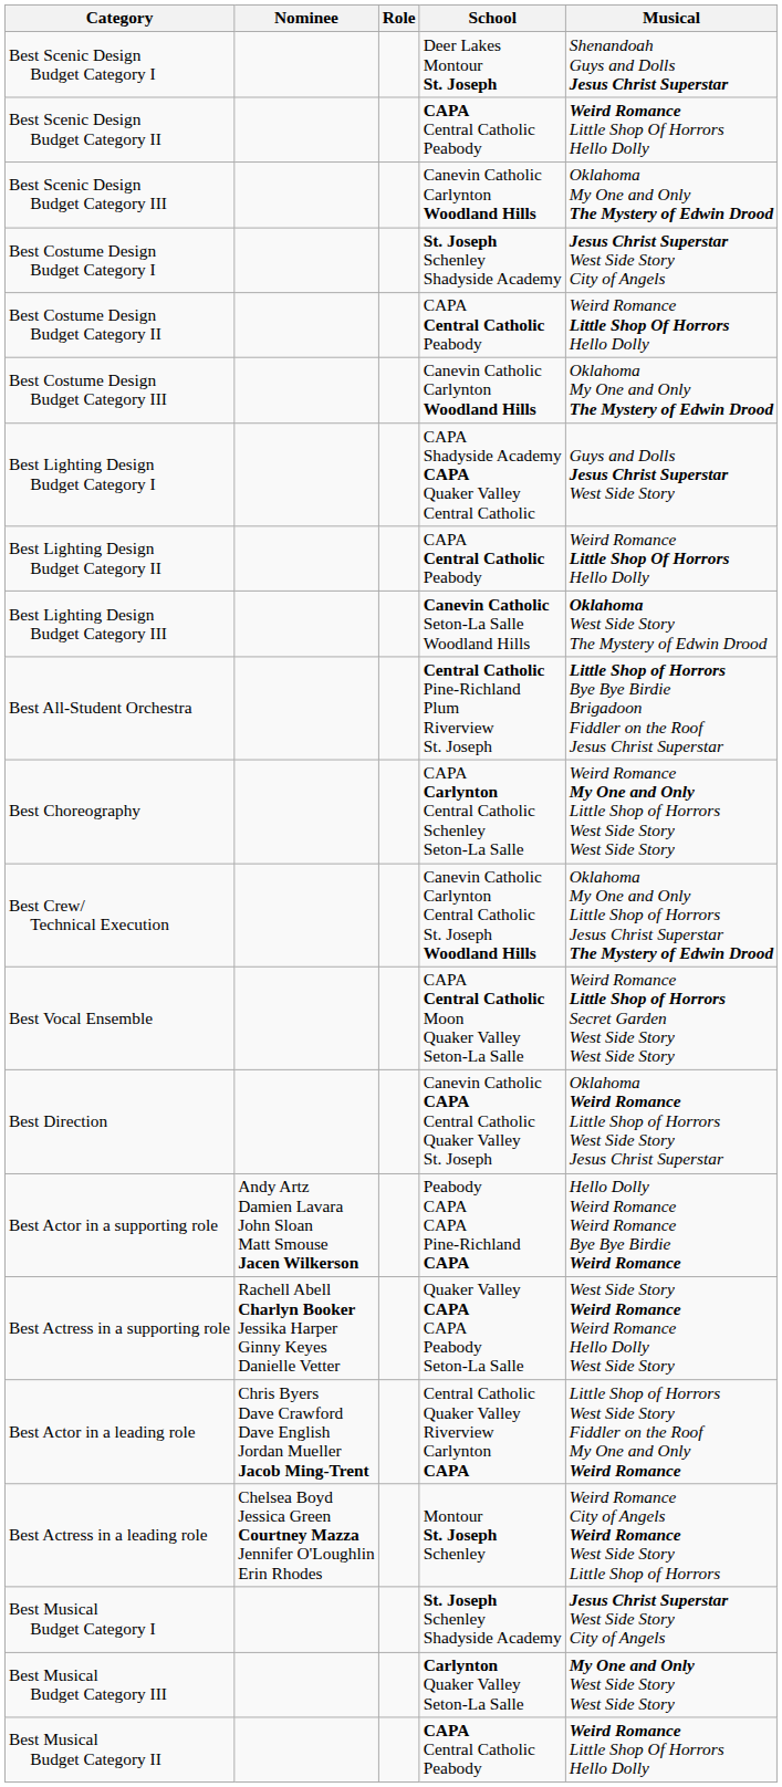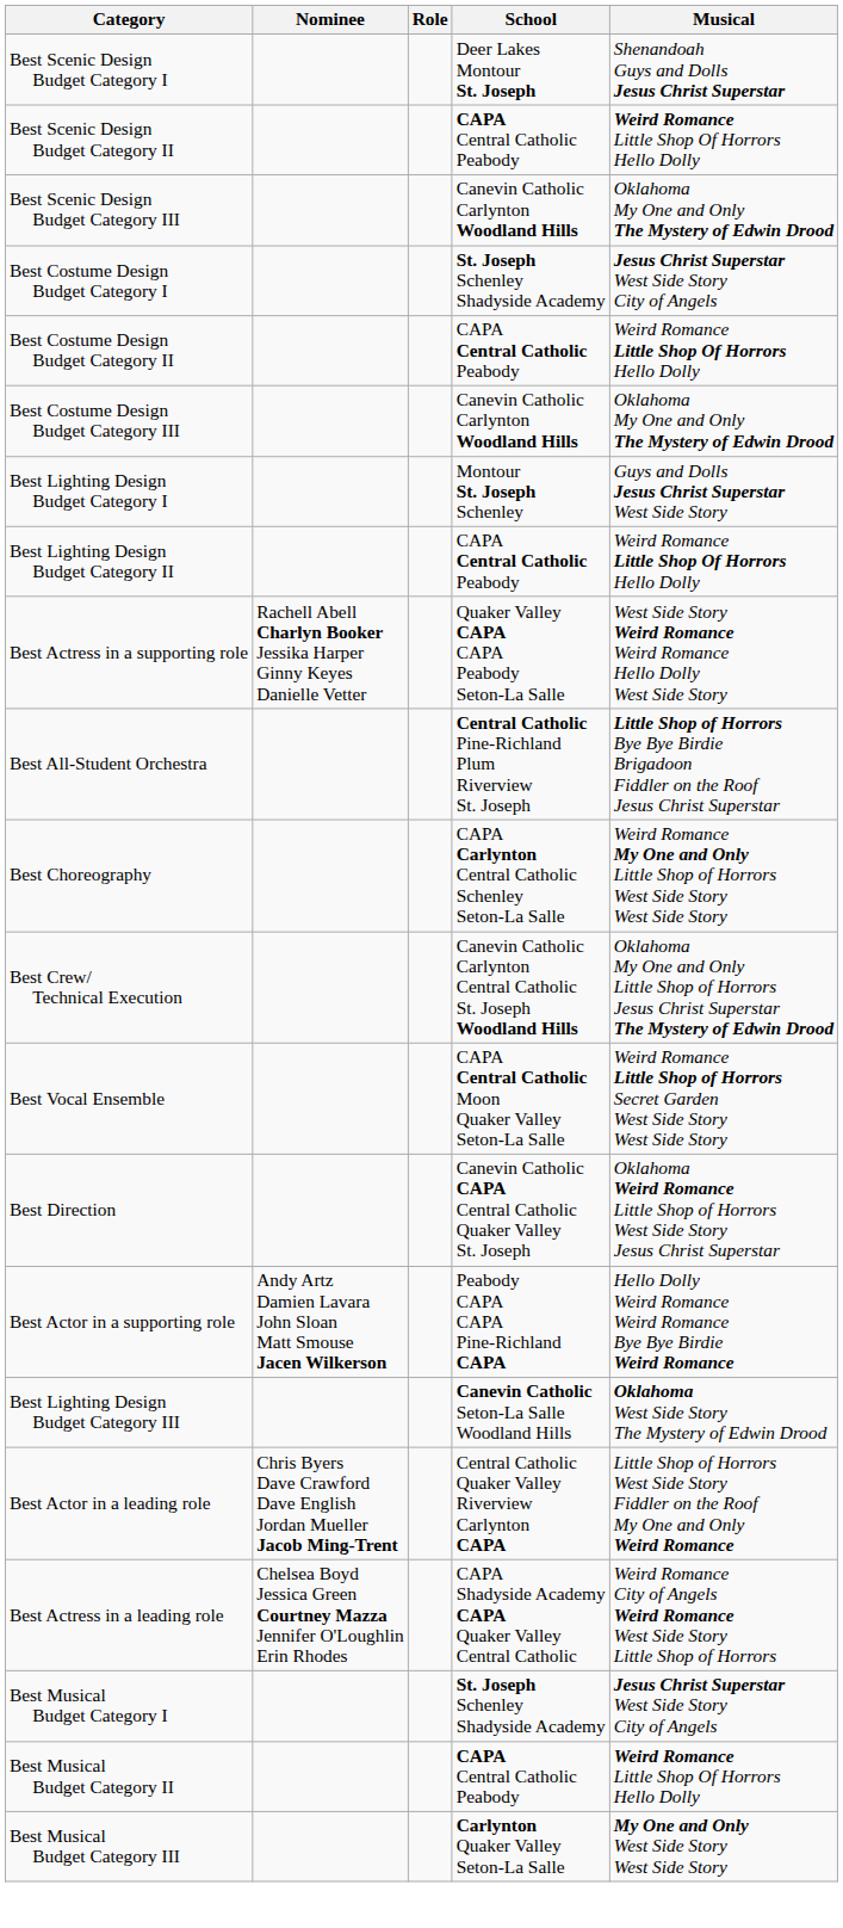 <table class="wikitable">
 <tr>
 <th>Category</th>
 <th>Nominee</th>
 <th>Role</th>
 <th>School</th>
 <th>Musical</th>
 </tr>
 <tr>
 <td>Best Scenic Design<br>     Budget Category I</td>
 <td></td>
 <td></td>
 <td>Deer Lakes<br>Montour<br><strong>St. Joseph</strong></td>
 <td><em>Shenandoah</em><br><em>Guys and Dolls</em><br><strong><em>Jesus Christ Superstar</em></strong></td>
 </tr>
 <tr>
 <td>Best Scenic Design<br>     Budget Category II</td>
 <td></td>
 <td></td>
 <td><strong>CAPA</strong><br>Central Catholic<br>Peabody</td>
 <td><strong><em>Weird Romance</em></strong><br><em>Little Shop Of Horrors</em><br><em>Hello Dolly</em></td>
 </tr>
 <tr>
 <td>Best Scenic Design<br>     Budget Category III</td>
 <td></td>
 <td></td>
 <td>Canevin Catholic<br>Carlynton<br><strong>Woodland Hills</strong></td>
 <td><em>Oklahoma</em><br><em>My One and Only</em><br><strong><em>The Mystery of Edwin Drood</em></strong></td>
 </tr>
 <tr>
 <td>Best Costume Design<br>     Budget Category I</td>
 <td></td>
 <td></td>
 <td><strong>St. Joseph</strong><br>Schenley<br>Shadyside Academy</td>
 <td><strong><em>Jesus Christ Superstar</em></strong><br><em>West Side Story</em><br><em>City of Angels</em></td>
 </tr>
 <tr>
 <td>Best Costume Design<br>     Budget Category II</td>
 <td></td>
 <td></td>
 <td>CAPA<br><strong>Central Catholic</strong><br>Peabody</td>
 <td><em>Weird Romance</em><br><strong><em>Little Shop Of Horrors</em></strong><br><em>Hello Dolly</em></td>
 </tr>
 <tr>
 <td>Best Costume Design<br>     Budget Category III</td>
 <td></td>
 <td></td>
 <td>Canevin Catholic<br>Carlynton<br><strong>Woodland Hills</strong></td>
 <td><em>Oklahoma</em><br><em>My One and Only</em><br><strong><em>The Mystery of Edwin Drood</em></strong></td>
 </tr>
 <tr>
 <td>Best Lighting Design<br>     Budget Category I</td>
 <td></td>
 <td></td>
-<td>CAPA<br>Shadyside Academy<br><strong>CAPA</strong><br>Quaker Valley<br>Central Catholic</td>
+<td>Montour<br><strong>St. Joseph</strong><br>Schenley</td>
 <td><em>Guys and Dolls</em><br><strong><em>Jesus Christ Superstar</em></strong><br><em>West Side Story</em></td>
 </tr>
 <tr>
 <td>Best Lighting Design<br>     Budget Category II</td>
 <td></td>
 <td></td>
 <td>CAPA<br><strong>Central Catholic</strong><br>Peabody</td>
 <td><em>Weird Romance</em><br><strong><em>Little Shop Of Horrors</em></strong><br><em>Hello Dolly</em></td>
 </tr>
 <tr>
-<td>Best Lighting Design<br>     Budget Category III</td>
+<td>Best Actress in a supporting role</td>
+<td>Rachell Abell<br><strong>Charlyn Booker</strong><br>Jessika Harper<br>Ginny Keyes<br>Danielle Vetter</td>
 <td></td>
-<td></td>
-<td><strong>Canevin Catholic</strong><br>Seton-La Salle<br>Woodland Hills</td>
-<td><strong><em>Oklahoma</em></strong><br><em>West Side Story</em><br><em>The Mystery of Edwin Drood</em></td>
+<td>Quaker Valley<br><strong>CAPA</strong><br>CAPA<br>Peabody<br>Seton-La Salle</td>
+<td><em>West Side Story</em><br><strong><em>Weird Romance</em></strong><br><em>Weird Romance</em><br><em>Hello Dolly</em><br><em>West Side Story</em></td>
 </tr>
 <tr>
 <td>Best All-Student Orchestra</td>
 <td></td>
 <td></td>
 <td><strong>Central Catholic</strong><br>Pine-Richland<br>Plum<br>Riverview<br>St. Joseph</td>
 <td><strong><em>Little Shop of Horrors</em></strong><br><em>Bye Bye Birdie</em><br><em>Brigadoon</em><br><em>Fiddler on the Roof</em><br><em>Jesus Christ Superstar</em></td>
 </tr>
 <tr>
 <td>Best Choreography</td>
 <td></td>
 <td></td>
 <td>CAPA<br><strong>Carlynton</strong><br>Central Catholic<br>Schenley<br>Seton-La Salle</td>
 <td><em>Weird Romance</em><br><strong><em>My One and Only</em></strong><br><em>Little Shop of Horrors</em><br><em>West Side Story</em><br><em>West Side Story</em></td>
 </tr>
 <tr>
 <td>Best Crew/<br>     Technical Execution</td>
 <td></td>
 <td></td>
 <td>Canevin Catholic<br>Carlynton<br>Central Catholic<br>St. Joseph<br><strong>Woodland Hills</strong></td>
 <td><em>Oklahoma</em><br><em>My One and Only</em><br><em>Little Shop of Horrors</em><br><em>Jesus Christ Superstar</em><br><strong><em>The Mystery of Edwin Drood</em></strong></td>
 </tr>
 <tr>
 <td>Best Vocal Ensemble</td>
 <td></td>
 <td></td>
 <td>CAPA<br><strong>Central Catholic</strong><br>Moon<br>Quaker Valley<br>Seton-La Salle</td>
 <td><em>Weird Romance</em><br><strong><em>Little Shop of Horrors</em></strong><br><em>Secret Garden</em><br><em>West Side Story</em><br><em>West Side Story</em></td>
 </tr>
 <tr>
 <td>Best Direction</td>
 <td></td>
 <td></td>
 <td>Canevin Catholic<br><strong>CAPA</strong><br>Central Catholic<br>Quaker Valley<br>St. Joseph</td>
 <td><em>Oklahoma</em><br><strong><em>Weird Romance</em></strong><br><em>Little Shop of Horrors</em><br><em>West Side Story</em><br><em>Jesus Christ Superstar</em></td>
 </tr>
 <tr>
 <td>Best Actor in a supporting role</td>
 <td>Andy Artz<br>Damien Lavara<br>John Sloan<br>Matt Smouse<br><strong>Jacen Wilkerson</strong></td>
 <td></td>
 <td>Peabody<br>CAPA<br>CAPA<br>Pine-Richland<br><strong>CAPA</strong></td>
 <td><em>Hello Dolly</em><br><em>Weird Romance</em><br><em>Weird Romance</em><br><em>Bye Bye Birdie</em><br><strong><em>Weird Romance</em></strong></td>
 </tr>
 <tr>
-<td>Best Actress in a supporting role</td>
-<td>Rachell Abell<br><strong>Charlyn Booker</strong><br>Jessika Harper<br>Ginny Keyes<br>Danielle Vetter</td>
+<td>Best Lighting Design<br>     Budget Category III</td>
 <td></td>
-<td>Quaker Valley<br><strong>CAPA</strong><br>CAPA<br>Peabody<br>Seton-La Salle</td>
-<td><em>West Side Story</em><br><strong><em>Weird Romance</em></strong><br><em>Weird Romance</em><br><em>Hello Dolly</em><br><em>West Side Story</em></td>
+<td></td>
+<td><strong>Canevin Catholic</strong><br>Seton-La Salle<br>Woodland Hills</td>
+<td><strong><em>Oklahoma</em></strong><br><em>West Side Story</em><br><em>The Mystery of Edwin Drood</em></td>
 </tr>
 <tr>
 <td>Best Actor in a leading role</td>
 <td>Chris Byers<br>Dave Crawford<br>Dave English<br>Jordan Mueller<br><strong>Jacob Ming-Trent</strong></td>
 <td></td>
 <td>Central Catholic<br>Quaker Valley<br>Riverview<br>Carlynton<br><strong>CAPA</strong></td>
 <td><em>Little Shop of Horrors</em><br><em>West Side Story</em><br><em>Fiddler on the Roof</em><br><em>My One and Only</em><br><strong><em>Weird Romance</em></strong></td>
 </tr>
 <tr>
 <td>Best Actress in a leading role</td>
 <td>Chelsea Boyd<br>Jessica Green<br><strong>Courtney Mazza</strong><br>Jennifer O'Loughlin<br>Erin Rhodes</td>
 <td></td>
-<td>Montour<br><strong>St. Joseph</strong><br>Schenley</td>
+<td>CAPA<br>Shadyside Academy<br><strong>CAPA</strong><br>Quaker Valley<br>Central Catholic</td>
 <td><em>Weird Romance</em><br><em>City of Angels</em><br><strong><em>Weird Romance</em></strong><br><em>West Side Story</em><br><em>Little Shop of Horrors</em></td>
 </tr>
 <tr>
 <td>Best Musical<br>     Budget Category I</td>
 <td></td>
 <td></td>
 <td><strong>St. Joseph</strong><br>Schenley<br>Shadyside Academy</td>
 <td><strong><em>Jesus Christ Superstar</em></strong><br><em>West Side Story</em><br><em>City of Angels</em></td>
 </tr>
 <tr>
+<td>Best Musical<br>     Budget Category II</td>
+<td></td>
+<td></td>
+<td><strong>CAPA</strong><br>Central Catholic<br>Peabody</td>
+<td><strong><em>Weird Romance</em></strong><br><em>Little Shop Of Horrors</em><br><em>Hello Dolly</em></td>
+</tr>
+<tr>
 <td>Best Musical<br>     Budget Category III</td>
 <td></td>
 <td></td>
 <td><strong>Carlynton</strong><br>Quaker Valley<br>Seton-La Salle</td>
 <td><strong><em>My One and Only</em></strong><br><em>West Side Story</em><br><em>West Side Story</em></td>
 </tr>
-<tr>
-<td>Best Musical<br>     Budget Category II</td>
-<td></td>
-<td></td>
-<td><strong>CAPA</strong><br>Central Catholic<br>Peabody</td>
-<td><strong><em>Weird Romance</em></strong><br><em>Little Shop Of Horrors</em><br><em>Hello Dolly</em></td>
-</tr>
 </table>
